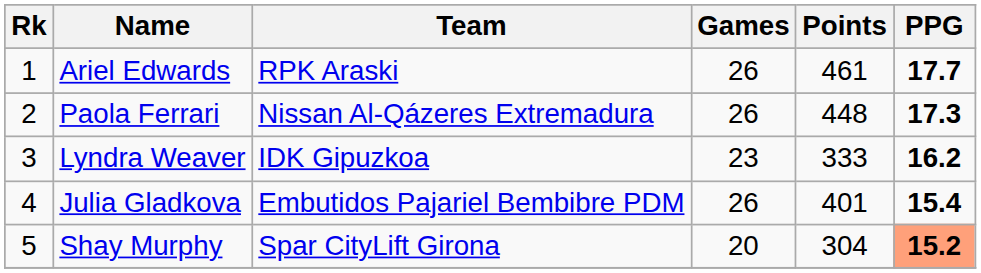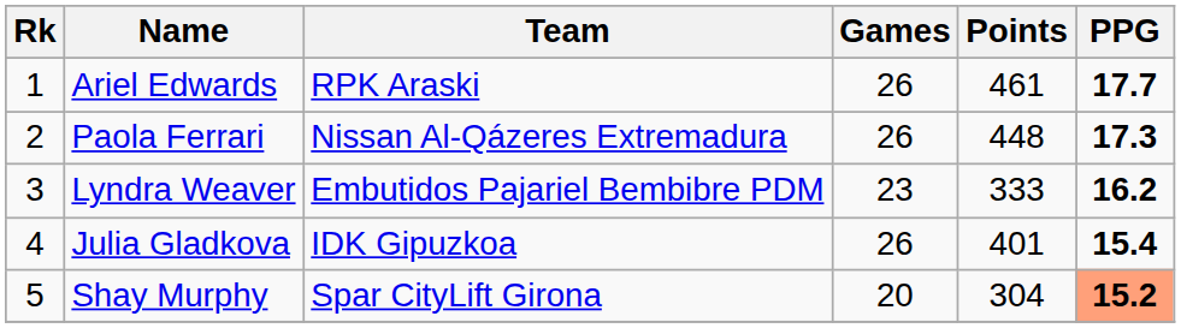 <table class="wikitable" style="text-align: center;">
 <tr>
 <th>Rk</th>
 <th>Name</th>
 <th>Team</th>
 <th>Games</th>
 <th>Points</th>
 <th width=40>PPG</th>
 </tr>
 <tr>
 <td>1</td>
 <td align="left"> <a href='#'>Ariel Edwards</a></td>
 <td align="left"><a href='#'>RPK Araski</a></td>
 <td>26</td>
 <td>461</td>
 <td><strong>17.7</strong></td>
 </tr>
 <tr>
 <td>2</td>
 <td align="left"> <a href='#'>Paola Ferrari</a></td>
 <td align="left"><a href='#'>Nissan Al-Qázeres Extremadura</a></td>
 <td>26</td>
 <td>448</td>
 <td><strong>17.3</strong></td>
 </tr>
 <tr>
 <td>3</td>
 <td align="left"> <a href='#'>Lyndra Weaver</a></td>
-<td align="left"><a href='#'>IDK Gipuzkoa</a></td>
+<td align="left"><a href='#'>Embutidos Pajariel Bembibre PDM</a></td>
 <td>23</td>
 <td>333</td>
 <td><strong>16.2</strong></td>
 </tr>
 <tr>
 <td>4</td>
 <td align="left"> <a href='#'>Julia Gladkova</a></td>
-<td align="left"><a href='#'>Embutidos Pajariel Bembibre PDM</a></td>
+<td align="left"><a href='#'>IDK Gipuzkoa</a></td>
 <td>26</td>
 <td>401</td>
 <td><strong>15.4</strong></td>
 </tr>
 <tr>
 <td>5</td>
 <td align="left"> <a href='#'>Shay Murphy</a></td>
 <td align="left"><a href='#'>Spar CityLift Girona</a></td>
 <td>20</td>
 <td>304</td>
 <td style="background: lightsalmon;"><strong>15.2</strong></td>
 </tr>
 <tr>
 </tr>
 </table>
